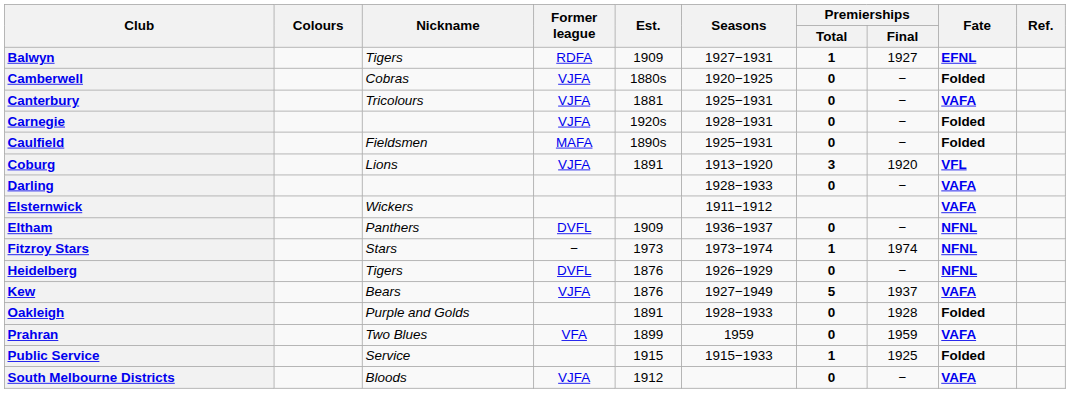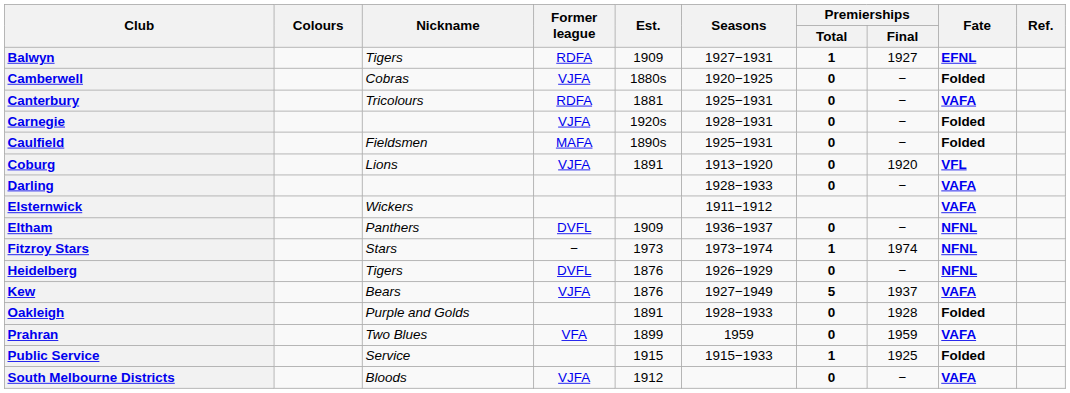 <table class="wikitable sortable" style="text-align:center; width:100%">
 <tr>
 <th rowspan="2">Club</th>
 <th rowspan="2"; class=unsortable>Colours</th>
 <th rowspan="2">Nickname</th>
 <th rowspan="2">Former<br>league</th>
 <th rowspan="2">Est.</th>
 <th rowspan="2">Seasons</th>
 <th colspan="2">Premierships</th>
 <th rowspan="2">Fate</th>
 <th rowspan="2"; class=unsortable>Ref.</th>
 </tr>
 <tr>
 <th>Total</th>
 <th>Final</th>
 </tr>
 <tr>
 <th style="text-align:left"><a href='#'>Balwyn</a></th>
 <td></td>
 <td align="left"><em>Tigers</em></td>
 <td><a href='#'>RDFA</a></td>
 <td align="center">1909</td>
 <td align="center">1927−1931</td>
 <td><strong>1</strong></td>
 <td>1927</td>
 <td align="left"><strong><a href='#'>EFNL</a></strong></td>
 <td></td>
 </tr>
 <tr>
 <th style="text-align:left"><a href='#'>Camberwell</a></th>
 <td></td>
 <td align="left"><em>Cobras</em></td>
 <td><a href='#'>VJFA</a></td>
 <td align="center">1880s</td>
 <td align="center">1920−1925</td>
 <td><strong>0</strong></td>
 <td>−</td>
 <td align="left"><strong>Folded</strong><br></td>
 <td></td>
 </tr>
 <tr>
 <th style="text-align:left"><a href='#'>Canterbury</a></th>
 <td></td>
 <td align="left"><em>Tricolours</em></td>
-<td><a href='#'>VJFA</a></td>
+<td><a href='#'>RDFA</a></td>
 <td align="center">1881</td>
 <td align="center">1925−1931</td>
 <td><strong>0</strong></td>
 <td>−</td>
 <td align="left"><strong><a href='#'>VAFA</a></strong></td>
 <td></td>
 </tr>
 <tr>
 <th style="text-align:left"><a href='#'>Carnegie</a></th>
 <td></td>
 <td align="left"></td>
 <td><a href='#'>VJFA</a></td>
 <td align="center">1920s</td>
 <td align="center">1928−1931</td>
 <td><strong>0</strong></td>
 <td>−</td>
 <td align="left"><strong>Folded</strong><br></td>
 <td></td>
 </tr>
 <tr>
 <th style="text-align:left"><a href='#'>Caulfield</a></th>
 <td></td>
 <td align="left"><em>Fieldsmen</em></td>
 <td><a href='#'>MAFA</a></td>
 <td align="center">1890s</td>
 <td align="center">1925−1931</td>
 <td><strong>0</strong></td>
 <td>−</td>
 <td align="left"><strong>Folded</strong><br></td>
 <td></td>
 </tr>
 <tr>
 <th style="text-align:left"><a href='#'>Coburg</a></th>
 <td></td>
 <td align="left"><em>Lions</em></td>
 <td><a href='#'>VJFA</a></td>
 <td align="center">1891</td>
 <td align="center">1913−1920</td>
-<td><strong>3</strong></td>
+<td><strong>0</strong></td>
 <td>1920</td>
 <td align="left"><strong><a href='#'>VFL</a></strong></td>
 <td></td>
 </tr>
 <tr>
 <th style="text-align:left"><a href='#'>Darling</a></th>
 <td></td>
 <td align="left"></td>
 <td></td>
 <td align="center"></td>
 <td align="center">1928−1933</td>
 <td><strong>0</strong></td>
 <td>−</td>
 <td align="left"><strong><a href='#'>VAFA</a></strong></td>
 <td></td>
 </tr>
 <tr>
 <th style="text-align:left"><a href='#'>Elsternwick</a></th>
 <td></td>
 <td align="left"><em>Wickers</em></td>
 <td></td>
 <td align="center"></td>
 <td align="center">1911−1912</td>
 <td></td>
 <td></td>
 <td align="left"><strong><a href='#'>VAFA</a></strong></td>
 <td></td>
 </tr>
 <tr>
 <th style="text-align:left"><a href='#'>Eltham</a></th>
 <td></td>
 <td align="left"><em>Panthers</em></td>
 <td><a href='#'>DVFL</a></td>
 <td align="center">1909</td>
 <td align="center">1936−1937</td>
 <td><strong>0</strong></td>
 <td>−</td>
 <td align="left"><strong><a href='#'>NFNL</a></strong></td>
 <td></td>
 </tr>
 <tr>
 <th style="text-align:left"><a href='#'>Fitzroy Stars</a></th>
 <td></td>
 <td align="left"><em>Stars</em></td>
 <td>−</td>
 <td align="center">1973</td>
 <td align="center">1973−1974</td>
 <td><strong>1</strong></td>
 <td>1974</td>
 <td align="left"><strong><a href='#'>NFNL</a></strong></td>
 <td></td>
 </tr>
 <tr>
 <th style="text-align:left"><a href='#'>Heidelberg</a></th>
 <td></td>
 <td align="left"><em>Tigers</em></td>
 <td><a href='#'>DVFL</a></td>
 <td align="center">1876</td>
 <td align="center">1926−1929</td>
 <td><strong>0</strong></td>
 <td>−</td>
 <td align="left"><strong><a href='#'>NFNL</a></strong></td>
 <td></td>
 </tr>
 <tr>
 <th style="text-align:left"><a href='#'>Kew</a></th>
 <td></td>
 <td align="left"><em>Bears</em></td>
 <td><a href='#'>VJFA</a></td>
 <td align="center">1876</td>
 <td align="center">1927−1949</td>
 <td><strong>5</strong></td>
 <td>1937</td>
 <td align="left"><strong><a href='#'>VAFA</a></strong></td>
 <td></td>
 </tr>
 <tr>
 <th style="text-align:left"><a href='#'>Oakleigh</a></th>
 <td></td>
 <td align="left"><em>Purple and Golds</em></td>
 <td></td>
 <td align="center">1891</td>
 <td align="center">1928−1933</td>
 <td><strong>0</strong></td>
 <td>1928</td>
 <td align="left"><strong>Folded</strong><br></td>
 <td></td>
 </tr>
 <tr>
 <th style="text-align:left"><a href='#'>Prahran</a></th>
 <td></td>
 <td align="left"><em>Two Blues</em></td>
 <td><a href='#'>VFA</a></td>
 <td align="center">1899</td>
 <td align="center">1959</td>
 <td><strong>0</strong></td>
 <td>1959</td>
 <td align="left"><strong><a href='#'>VAFA</a></strong></td>
 <td></td>
 </tr>
 <tr>
 <th style="text-align:left"><a href='#'>Public Service</a></th>
 <td></td>
 <td align="left"><em>Service</em></td>
 <td></td>
 <td align="center">1915</td>
 <td align="center">1915−1933</td>
 <td><strong>1</strong></td>
 <td>1925</td>
 <td align="left"><strong>Folded</strong><br></td>
 <td></td>
 </tr>
 <tr>
 <th style="text-align:left"><a href='#'>South Melbourne Districts</a></th>
 <td></td>
 <td align="left"><em>Bloods</em></td>
 <td><a href='#'>VJFA</a></td>
 <td align="center">1912</td>
 <td align="center"> <br></td>
 <td><strong>0</strong></td>
 <td>−</td>
 <td align="left"><strong><a href='#'>VAFA</a></strong></td>
 <td></td>
 </tr>
 </table>
